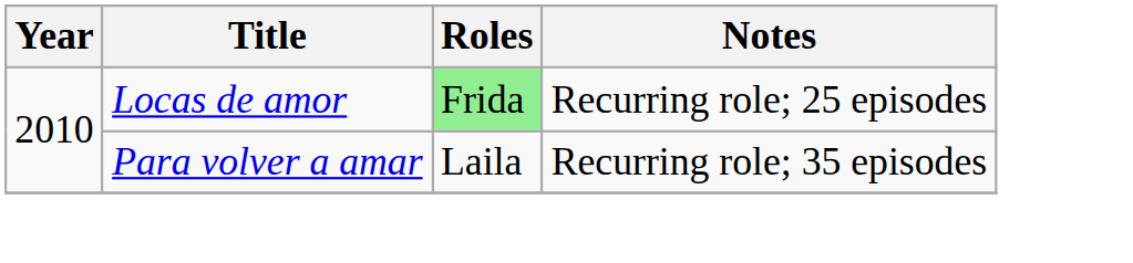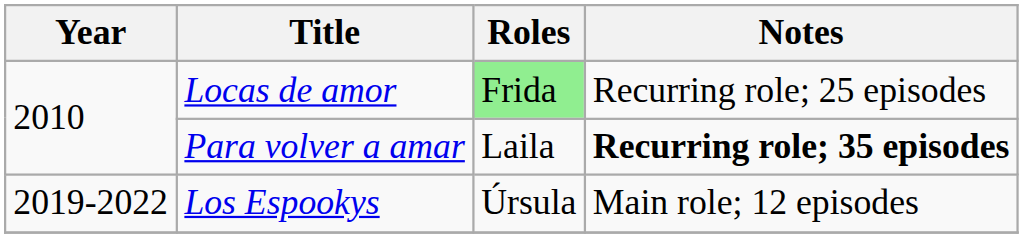 <table class="wikitable sortable">
 <tr>
 <th>Year</th>
 <th>Title</th>
 <th>Roles</th>
 <th>Notes</th>
 </tr>
 <tr>
 <td rowspan="2">2010</td>
 <td><em><a href='#'>Locas de amor</a></em></td>
 <td style="background: lightgreen;">Frida</td>
 <td>Recurring role; 25 episodes</td>
 </tr>
 <tr>
 <td><em><a href='#'>Para volver a amar</a></em></td>
 <td>Laila</td>
-<td>Recurring role; 35 episodes</td>
+<td><strong>Recurring role; 35 episodes</strong></td>
+</tr>
+<tr>
+<td>2019-2022</td>
+<td><em><a href='#'>Los Espookys</a></em></td>
+<td>Úrsula</td>
+<td>Main role; 12 episodes</td>
 </tr>
 <tr>
 </tr>
 </table>
